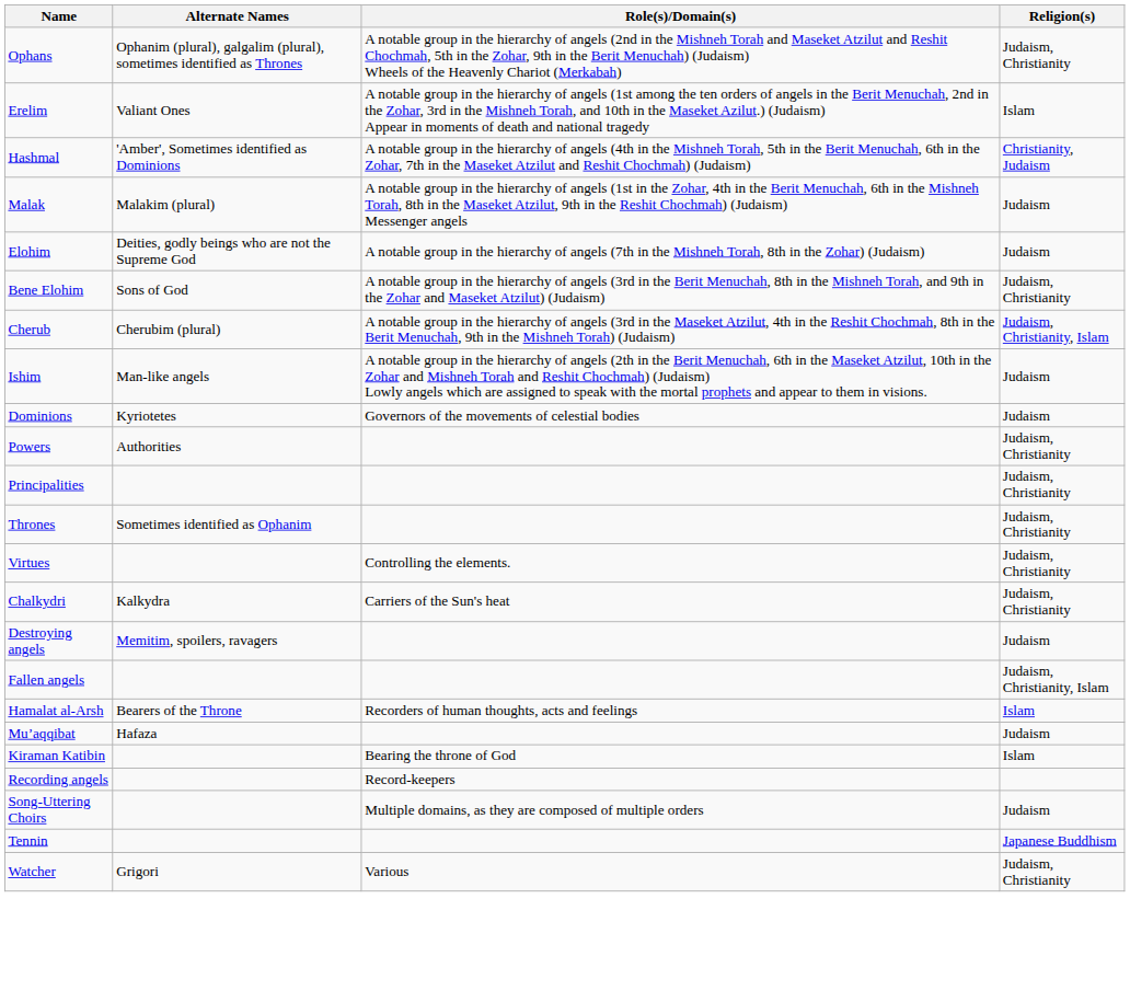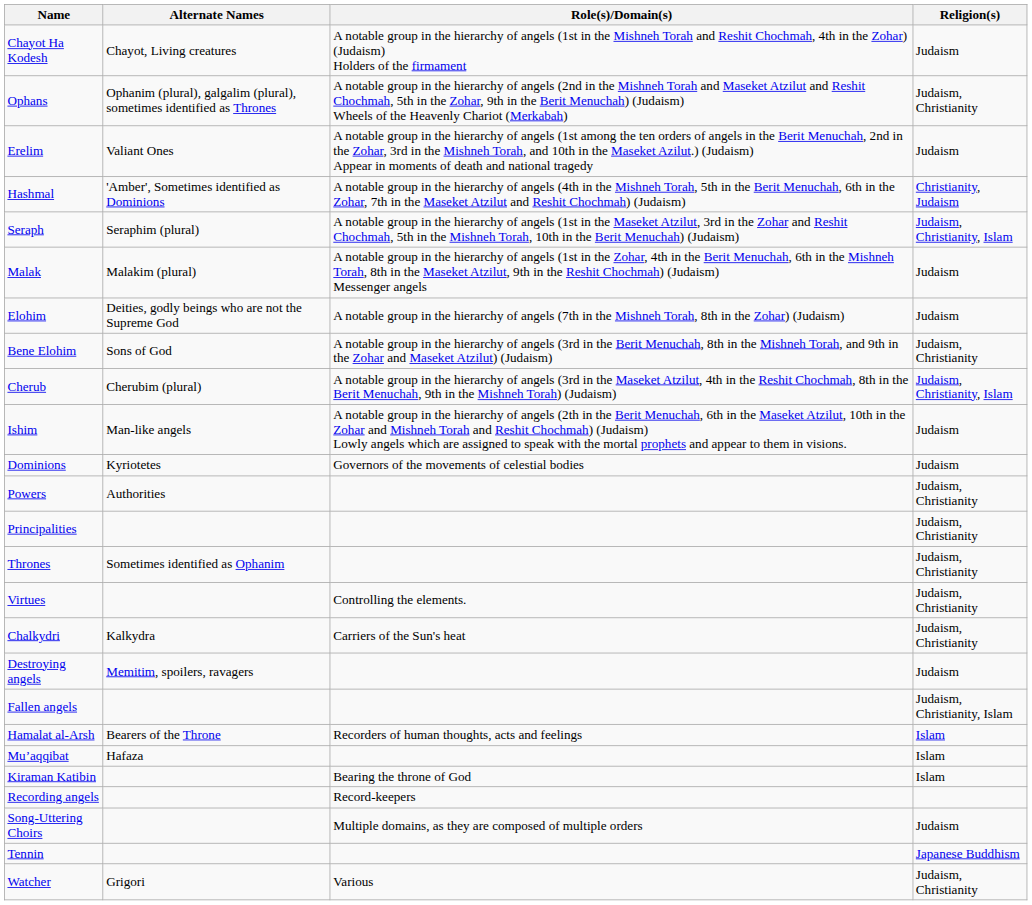 <table class="sortable wikitable">
 <tr>
 <th>Name</th>
 <th>Alternate Names</th>
 <th>Role(s)/Domain(s)</th>
 <th>Religion(s)</th>
+</tr>
+<tr>
+<td><a href='#'>Chayot Ha Kodesh</a></td>
+<td>Chayot, Living creatures</td>
+<td>A notable group in the hierarchy of angels (1st in the <a href='#'>Mishneh Torah</a> and <a href='#'>Reshit Chochmah</a>, 4th in the <a href='#'>Zohar</a>) (Judaism)<br>Holders of the <a href='#'>firmament</a></td>
+<td>Judaism</td>
 </tr>
 <tr>
 <td><a href='#'>Ophans</a></td>
 <td>Ophanim (plural), galgalim (plural), sometimes identified as <a href='#'>Thrones</a></td>
 <td>A notable group in the hierarchy of angels (2nd in the <a href='#'>Mishneh Torah</a> and <a href='#'>Maseket Atzilut</a> and <a href='#'>Reshit Chochmah</a>, 5th in the <a href='#'>Zohar</a>, 9th in the <a href='#'>Berit Menuchah</a>) (Judaism)<br>Wheels of the Heavenly Chariot (<a href='#'>Merkabah</a>)</td>
 <td>Judaism, Christianity</td>
 </tr>
 <tr>
 <td><a href='#'>Erelim</a></td>
 <td>Valiant Ones</td>
 <td>A notable group in the hierarchy of angels (1st among the ten orders of angels in the <a href='#'>Berit Menuchah</a>, 2nd in the <a href='#'>Zohar</a>, 3rd in the <a href='#'>Mishneh Torah</a>, and 10th in the <a href='#'>Maseket Azilut</a>.) (Judaism)<br>Appear in moments of death and national tragedy</td>
-<td>Islam</td>
+<td>Judaism</td>
 </tr>
 <tr>
 <td><a href='#'>Hashmal</a></td>
 <td>'Amber', Sometimes identified as <a href='#'>Dominions</a></td>
 <td>A notable group in the hierarchy of angels (4th in the <a href='#'>Mishneh Torah</a>, 5th in the <a href='#'>Berit Menuchah</a>, 6th in the <a href='#'>Zohar</a>, 7th in the <a href='#'>Maseket Atzilut</a> and <a href='#'>Reshit Chochmah</a>) (Judaism)</td>
 <td><a href='#'>Christianity</a>, <a href='#'>Judaism</a></td>
+</tr>
+<tr>
+<td><a href='#'>Seraph</a></td>
+<td>Seraphim (plural)</td>
+<td>A notable group in the hierarchy of angels (1st in the <a href='#'>Maseket Atzilut</a>, 3rd in the <a href='#'>Zohar</a> and <a href='#'>Reshit Chochmah</a>, 5th in the <a href='#'>Mishneh Torah</a>, 10th in the <a href='#'>Berit Menuchah</a>) (Judaism)</td>
+<td><a href='#'>Judaism</a>, <a href='#'>Christianity</a>, <a href='#'>Islam</a></td>
 </tr>
 <tr>
 <td><a href='#'>Malak</a></td>
 <td>Malakim (plural)</td>
 <td>A notable group in the hierarchy of angels (1st in the <a href='#'>Zohar</a>, 4th in the <a href='#'>Berit Menuchah</a>, 6th in the <a href='#'>Mishneh Torah</a>, 8th in the <a href='#'>Maseket Atzilut</a>, 9th in the <a href='#'>Reshit Chochmah</a>) (Judaism)<br>Messenger angels</td>
 <td>Judaism</td>
 </tr>
 <tr>
 <td><a href='#'>Elohim</a></td>
 <td>Deities, godly beings who are not the Supreme God</td>
 <td>A notable group in the hierarchy of angels (7th in the <a href='#'>Mishneh Torah</a>, 8th in the <a href='#'>Zohar</a>) (Judaism)</td>
 <td>Judaism</td>
 </tr>
 <tr>
 <td style="text-align:left"><a href='#'>Bene Elohim</a></td>
 <td>Sons of God</td>
 <td>A notable group in the hierarchy of angels (3rd in the <a href='#'>Berit Menuchah</a>, 8th in the <a href='#'>Mishneh Torah</a>, and 9th in the <a href='#'>Zohar</a> and <a href='#'>Maseket Atzilut</a>) (Judaism)</td>
 <td>Judaism, Christianity</td>
 </tr>
 <tr>
 <td><a href='#'>Cherub</a></td>
 <td>Cherubim (plural)</td>
 <td>A notable group in the hierarchy of angels (3rd in the <a href='#'>Maseket Atzilut</a>, 4th in the <a href='#'>Reshit Chochmah</a>, 8th in the <a href='#'>Berit Menuchah</a>, 9th in the <a href='#'>Mishneh Torah</a>) (Judaism)</td>
 <td><a href='#'>Judaism</a>, <a href='#'>Christianity</a>, <a href='#'>Islam</a></td>
 </tr>
 <tr>
 <td><a href='#'>Ishim</a></td>
 <td>Man-like angels</td>
 <td>A notable group in the hierarchy of angels (2th in the <a href='#'>Berit Menuchah</a>, 6th in the <a href='#'>Maseket Atzilut</a>, 10th in the <a href='#'>Zohar</a> and <a href='#'>Mishneh Torah</a> and <a href='#'>Reshit Chochmah</a>) (Judaism)<br>Lowly angels which are assigned to speak with the mortal <a href='#'>prophets</a> and appear to them in visions.</td>
 <td>Judaism</td>
 </tr>
 <tr>
 <td><a href='#'>Dominions</a></td>
 <td>Kyriotetes</td>
 <td>Governors of the movements of celestial bodies</td>
 <td>Judaism</td>
 </tr>
 <tr>
 <td><a href='#'>Powers</a></td>
 <td>Authorities</td>
 <td></td>
 <td>Judaism, Christianity</td>
 </tr>
 <tr>
 <td><a href='#'>Principalities</a></td>
 <td></td>
 <td></td>
 <td>Judaism, Christianity</td>
 </tr>
 <tr>
 <td><a href='#'>Thrones</a></td>
 <td>Sometimes identified as <a href='#'>Ophanim</a></td>
 <td></td>
 <td>Judaism, Christianity</td>
 </tr>
 <tr>
 <td><a href='#'>Virtues</a></td>
 <td></td>
 <td>Controlling the elements.</td>
 <td>Judaism, Christianity</td>
 </tr>
 <tr>
 <td><a href='#'>Chalkydri</a></td>
 <td>Kalkydra</td>
 <td>Carriers of the Sun's heat</td>
 <td>Judaism, Christianity</td>
 </tr>
 <tr>
 <td><a href='#'>Destroying angels</a></td>
 <td><a href='#'>Memitim</a>, spoilers, ravagers</td>
 <td></td>
 <td>Judaism</td>
 </tr>
 <tr>
 <td><a href='#'>Fallen angels</a></td>
 <td></td>
 <td></td>
 <td>Judaism, Christianity, Islam</td>
 </tr>
 <tr>
 <td><a href='#'>Hamalat al-Arsh</a></td>
 <td>Bearers of the <a href='#'>Throne</a></td>
 <td>Recorders of human thoughts, acts and feelings</td>
 <td><a href='#'>Islam</a></td>
 </tr>
 <tr>
 <td><a href='#'>Mu’aqqibat</a></td>
 <td>Hafaza</td>
 <td></td>
-<td>Judaism</td>
+<td>Islam</td>
 </tr>
 <tr>
 <td><a href='#'>Kiraman Katibin</a></td>
 <td></td>
 <td>Bearing the throne of God</td>
 <td>Islam</td>
 </tr>
 <tr>
 <td><a href='#'>Recording angels</a></td>
 <td></td>
 <td>Record-keepers</td>
 <td></td>
 </tr>
 <tr>
 <td><a href='#'>Song-Uttering Choirs</a></td>
 <td></td>
 <td>Multiple domains, as they are composed of multiple orders</td>
 <td>Judaism</td>
 </tr>
 <tr>
 <td><a href='#'>Tennin</a></td>
 <td></td>
 <td></td>
 <td><a href='#'>Japanese Buddhism</a></td>
 </tr>
 <tr>
 <td><a href='#'>Watcher</a></td>
 <td>Grigori</td>
 <td>Various</td>
 <td>Judaism, Christianity</td>
 </tr>
 </table>
